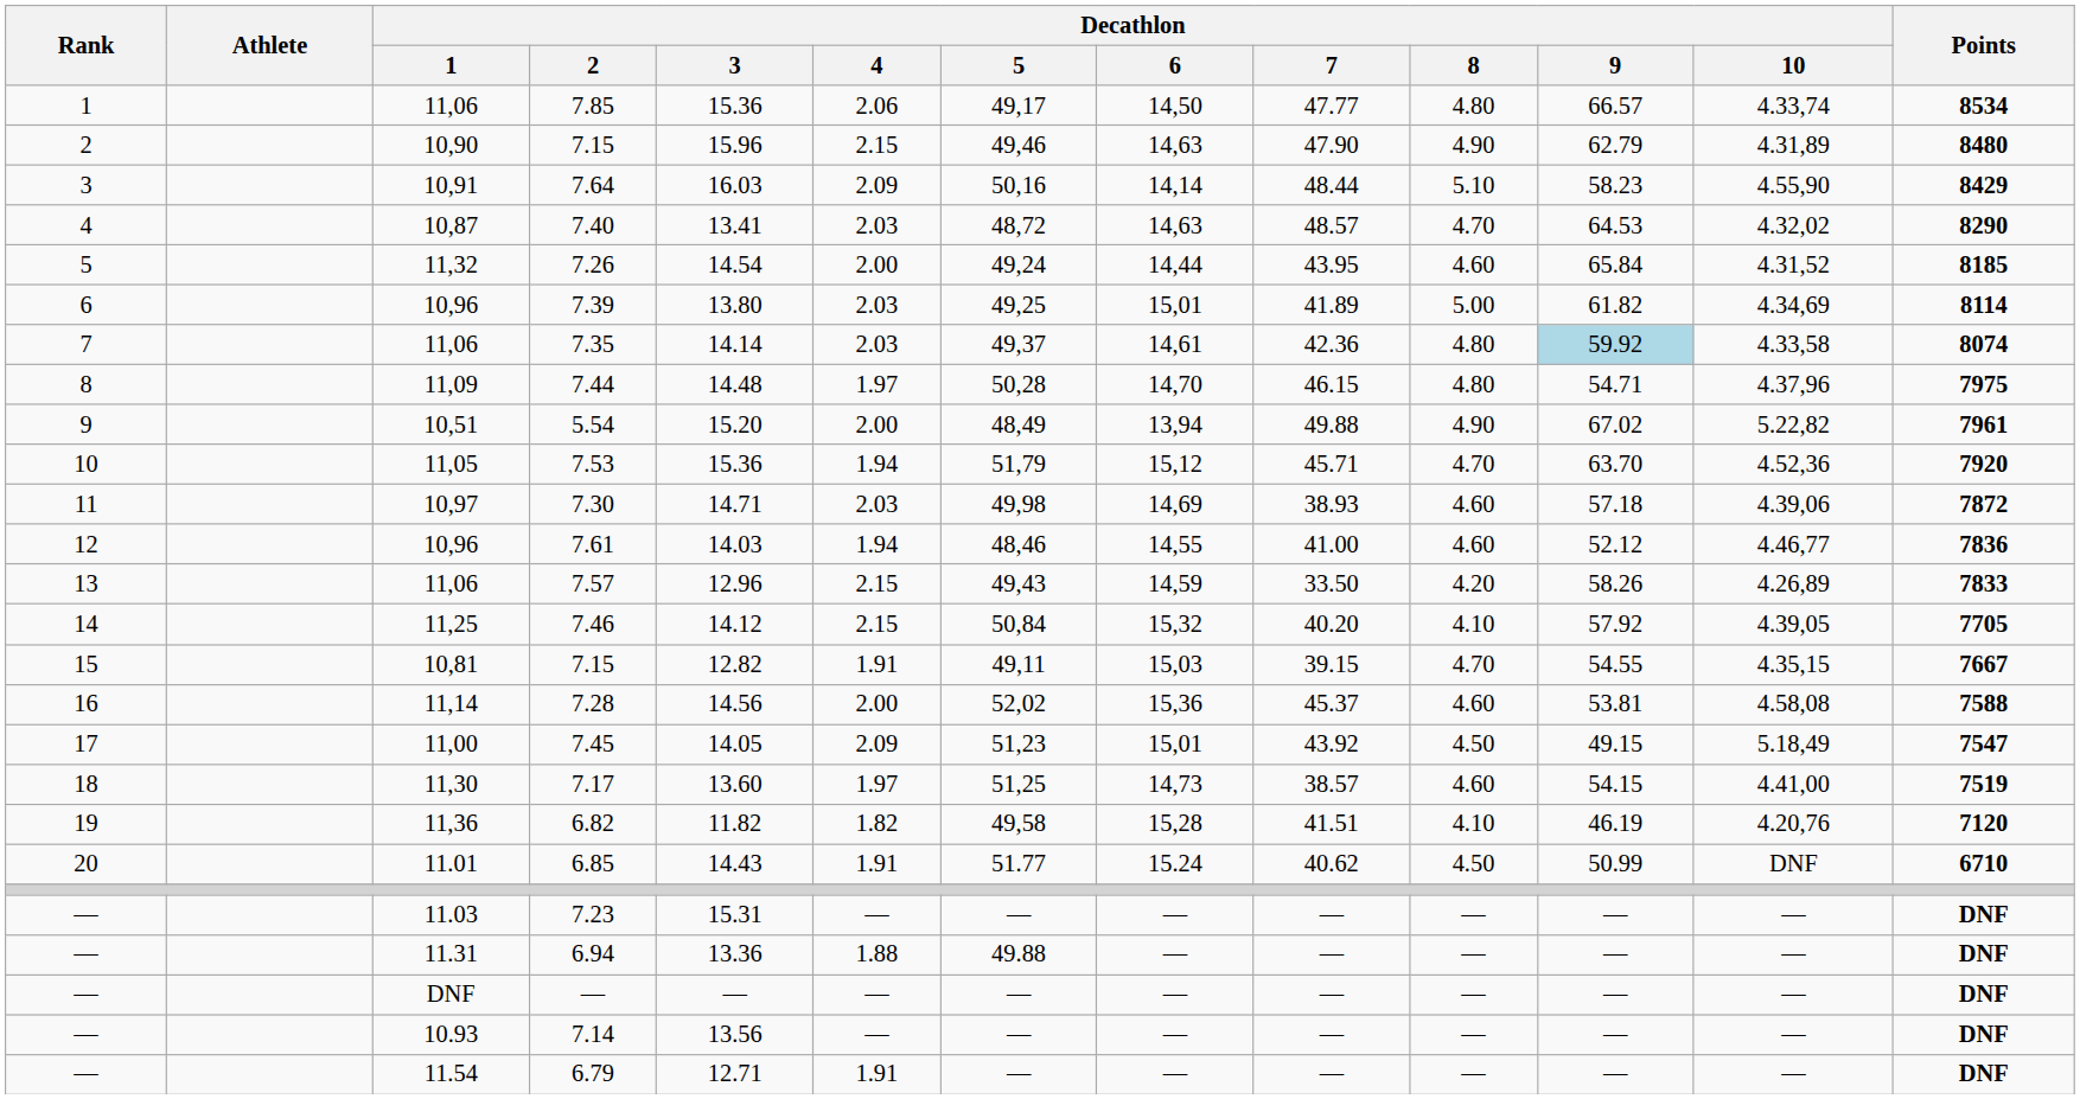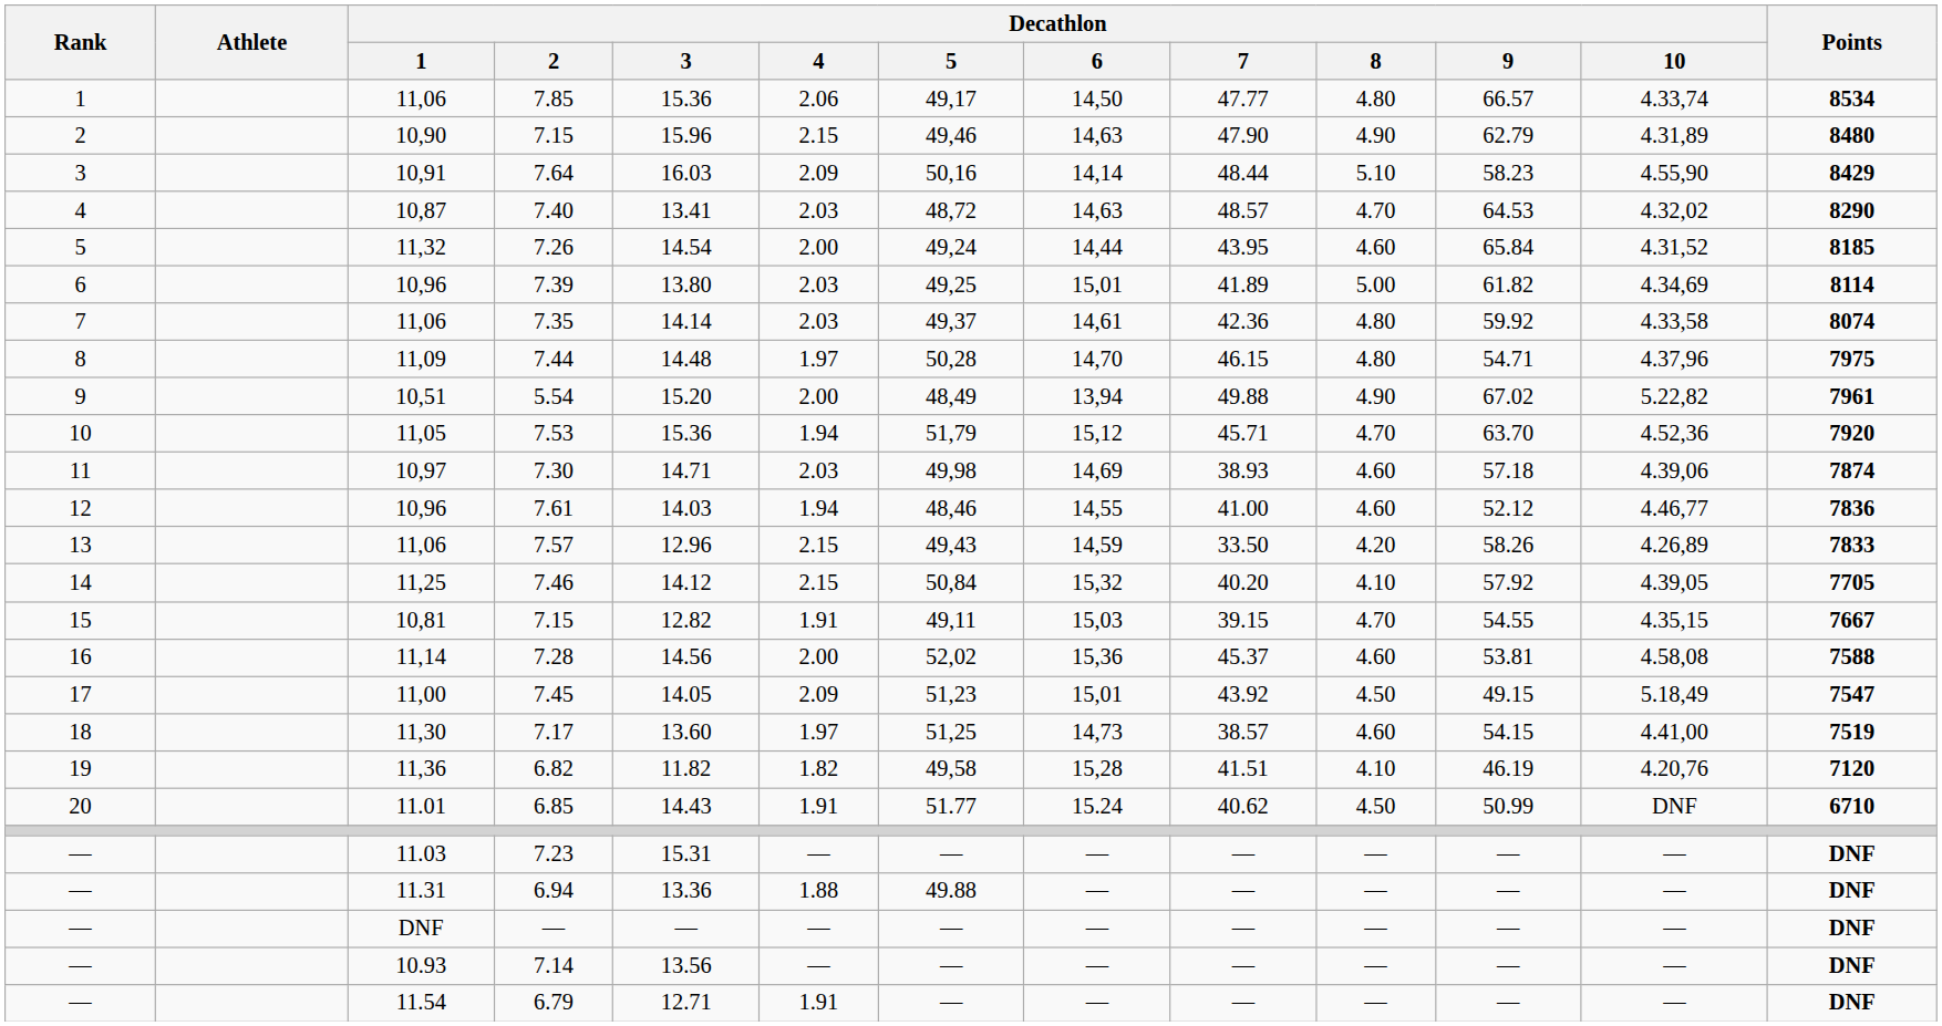 <table class="wikitable" style=" text-align:center; font-size:110%;" width="95%">
 <tr>
 <th rowspan="2">Rank</th>
 <th rowspan="2">Athlete</th>
 <th colspan="10">Decathlon</th>
 <th rowspan="2">Points</th>
 </tr>
 <tr>
 <th>1</th>
 <th>2</th>
 <th>3</th>
 <th>4</th>
 <th>5</th>
 <th>6</th>
 <th>7</th>
 <th>8</th>
 <th>9</th>
 <th>10</th>
 </tr>
 <tr>
 <td>1</td>
 <td align=left></td>
 <td>11,06</td>
 <td>7.85</td>
 <td>15.36</td>
 <td>2.06</td>
 <td>49,17</td>
 <td>14,50</td>
 <td>47.77</td>
 <td>4.80</td>
 <td>66.57</td>
 <td>4.33,74</td>
 <td><strong>8534</strong></td>
 </tr>
 <tr>
 <td>2</td>
 <td align=left></td>
 <td>10,90</td>
 <td>7.15</td>
 <td>15.96</td>
 <td>2.15</td>
 <td>49,46</td>
 <td>14,63</td>
 <td>47.90</td>
 <td>4.90</td>
 <td>62.79</td>
 <td>4.31,89</td>
 <td><strong>8480</strong></td>
 </tr>
 <tr>
 <td>3</td>
 <td align=left></td>
 <td>10,91</td>
 <td>7.64</td>
 <td>16.03</td>
 <td>2.09</td>
 <td>50,16</td>
 <td>14,14</td>
 <td>48.44</td>
 <td>5.10</td>
 <td>58.23</td>
 <td>4.55,90</td>
 <td><strong>8429</strong></td>
 </tr>
 <tr>
 <td>4</td>
 <td align=left></td>
 <td>10,87</td>
 <td>7.40</td>
 <td>13.41</td>
 <td>2.03</td>
 <td>48,72</td>
 <td>14,63</td>
 <td>48.57</td>
 <td>4.70</td>
 <td>64.53</td>
 <td>4.32,02</td>
 <td><strong>8290</strong></td>
 </tr>
 <tr>
 <td>5</td>
 <td align=left></td>
 <td>11,32</td>
 <td>7.26</td>
 <td>14.54</td>
 <td>2.00</td>
 <td>49,24</td>
 <td>14,44</td>
 <td>43.95</td>
 <td>4.60</td>
 <td>65.84</td>
 <td>4.31,52</td>
 <td><strong>8185</strong></td>
 </tr>
 <tr>
 <td>6</td>
 <td align=left></td>
 <td>10,96</td>
 <td>7.39</td>
 <td>13.80</td>
 <td>2.03</td>
 <td>49,25</td>
 <td>15,01</td>
 <td>41.89</td>
 <td>5.00</td>
 <td>61.82</td>
 <td>4.34,69</td>
 <td><strong>8114</strong></td>
 </tr>
 <tr>
 <td>7</td>
 <td align=left></td>
 <td>11,06</td>
 <td>7.35</td>
 <td>14.14</td>
 <td>2.03</td>
 <td>49,37</td>
 <td>14,61</td>
 <td>42.36</td>
 <td>4.80</td>
-<td style="background: lightblue;">59.92</td>
+<td>59.92</td>
 <td>4.33,58</td>
 <td><strong>8074</strong></td>
 </tr>
 <tr>
 <td>8</td>
 <td align=left></td>
 <td>11,09</td>
 <td>7.44</td>
 <td>14.48</td>
 <td>1.97</td>
 <td>50,28</td>
 <td>14,70</td>
 <td>46.15</td>
 <td>4.80</td>
 <td>54.71</td>
 <td>4.37,96</td>
 <td><strong>7975</strong></td>
 </tr>
 <tr>
 <td>9</td>
 <td align=left></td>
 <td>10,51</td>
 <td>5.54</td>
 <td>15.20</td>
 <td>2.00</td>
 <td>48,49</td>
 <td>13,94</td>
 <td>49.88</td>
 <td>4.90</td>
 <td>67.02</td>
 <td>5.22,82</td>
 <td><strong>7961</strong></td>
 </tr>
 <tr>
 <td>10</td>
 <td align=left></td>
 <td>11,05</td>
 <td>7.53</td>
 <td>15.36</td>
 <td>1.94</td>
 <td>51,79</td>
 <td>15,12</td>
 <td>45.71</td>
 <td>4.70</td>
 <td>63.70</td>
 <td>4.52,36</td>
 <td><strong>7920</strong></td>
 </tr>
 <tr>
 <td>11</td>
 <td align=left></td>
 <td>10,97</td>
 <td>7.30</td>
 <td>14.71</td>
 <td>2.03</td>
 <td>49,98</td>
 <td>14,69</td>
 <td>38.93</td>
 <td>4.60</td>
 <td>57.18</td>
 <td>4.39,06</td>
-<td><strong>7872</strong></td>
+<td><strong>7874</strong></td>
 </tr>
 <tr>
 <td>12</td>
 <td align=left></td>
 <td>10,96</td>
 <td>7.61</td>
 <td>14.03</td>
 <td>1.94</td>
 <td>48,46</td>
 <td>14,55</td>
 <td>41.00</td>
 <td>4.60</td>
 <td>52.12</td>
 <td>4.46,77</td>
 <td><strong>7836</strong></td>
 </tr>
 <tr>
 <td>13</td>
 <td align=left></td>
 <td>11,06</td>
 <td>7.57</td>
 <td>12.96</td>
 <td>2.15</td>
 <td>49,43</td>
 <td>14,59</td>
 <td>33.50</td>
 <td>4.20</td>
 <td>58.26</td>
 <td>4.26,89</td>
 <td><strong>7833</strong></td>
 </tr>
 <tr>
 <td>14</td>
 <td align=left></td>
 <td>11,25</td>
 <td>7.46</td>
 <td>14.12</td>
 <td>2.15</td>
 <td>50,84</td>
 <td>15,32</td>
 <td>40.20</td>
 <td>4.10</td>
 <td>57.92</td>
 <td>4.39,05</td>
 <td><strong>7705</strong></td>
 </tr>
 <tr>
 <td>15</td>
 <td align=left></td>
 <td>10,81</td>
 <td>7.15</td>
 <td>12.82</td>
 <td>1.91</td>
 <td>49,11</td>
 <td>15,03</td>
 <td>39.15</td>
 <td>4.70</td>
 <td>54.55</td>
 <td>4.35,15</td>
 <td><strong>7667</strong></td>
 </tr>
 <tr>
 <td>16</td>
 <td align=left></td>
 <td>11,14</td>
 <td>7.28</td>
 <td>14.56</td>
 <td>2.00</td>
 <td>52,02</td>
 <td>15,36</td>
 <td>45.37</td>
 <td>4.60</td>
 <td>53.81</td>
 <td>4.58,08</td>
 <td><strong>7588</strong></td>
 </tr>
 <tr>
 <td>17</td>
 <td align=left></td>
 <td>11,00</td>
 <td>7.45</td>
 <td>14.05</td>
 <td>2.09</td>
 <td>51,23</td>
 <td>15,01</td>
 <td>43.92</td>
 <td>4.50</td>
 <td>49.15</td>
 <td>5.18,49</td>
 <td><strong>7547</strong></td>
 </tr>
 <tr>
 <td>18</td>
 <td align=left></td>
 <td>11,30</td>
 <td>7.17</td>
 <td>13.60</td>
 <td>1.97</td>
 <td>51,25</td>
 <td>14,73</td>
 <td>38.57</td>
 <td>4.60</td>
 <td>54.15</td>
 <td>4.41,00</td>
 <td><strong>7519</strong></td>
 </tr>
 <tr>
 <td>19</td>
 <td align=left></td>
 <td>11,36</td>
 <td>6.82</td>
 <td>11.82</td>
 <td>1.82</td>
 <td>49,58</td>
 <td>15,28</td>
 <td>41.51</td>
 <td>4.10</td>
 <td>46.19</td>
 <td>4.20,76</td>
 <td><strong>7120</strong></td>
 </tr>
 <tr>
 <td>20</td>
 <td align=left></td>
 <td>11.01</td>
 <td>6.85</td>
 <td>14.43</td>
 <td>1.91</td>
 <td>51.77</td>
 <td>15.24</td>
 <td>40.62</td>
 <td>4.50</td>
 <td>50.99</td>
 <td>DNF</td>
 <td><strong>6710</strong></td>
 </tr>
 <tr>
 <td colspan=13 bgcolor=lightgray></td>
 </tr>
 <tr>
 <td>—</td>
 <td align=left></td>
 <td>11.03</td>
 <td>7.23</td>
 <td>15.31</td>
 <td>—</td>
 <td>—</td>
 <td>—</td>
 <td>—</td>
 <td>—</td>
 <td>—</td>
 <td>—</td>
 <td><strong>DNF  </strong></td>
 </tr>
 <tr>
 <td>—</td>
 <td align=left></td>
 <td>11.31</td>
 <td>6.94</td>
 <td>13.36</td>
 <td>1.88</td>
 <td>49.88</td>
 <td>—</td>
 <td>—</td>
 <td>—</td>
 <td>—</td>
 <td>—</td>
 <td><strong>DNF   </strong></td>
 </tr>
 <tr>
 <td>—</td>
 <td align=left></td>
 <td>DNF</td>
 <td>—</td>
 <td>—</td>
 <td>—</td>
 <td>—</td>
 <td>—</td>
 <td>—</td>
 <td>—</td>
 <td>—</td>
 <td>—</td>
 <td><strong>DNF</strong></td>
 </tr>
 <tr>
 <td>—</td>
 <td align=left></td>
 <td>10.93</td>
 <td>7.14</td>
 <td>13.56</td>
 <td>—</td>
 <td>—</td>
 <td>—</td>
 <td>—</td>
 <td>—</td>
 <td>—</td>
 <td>—</td>
 <td><strong>DNF    </strong></td>
 </tr>
 <tr>
 <td>—</td>
 <td align=left></td>
 <td>11.54</td>
 <td>6.79</td>
 <td>12.71</td>
 <td>1.91</td>
 <td>—</td>
 <td>—</td>
 <td>—</td>
 <td>—</td>
 <td>—</td>
 <td>—</td>
 <td><strong>DNF   </strong></td>
 </tr>
 </table>
